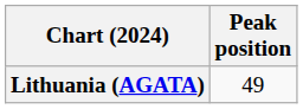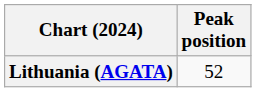 <table class="wikitable plainrowheaders" style="text-align:center">
 <tr>
 <th scope="col">Chart (2024)</th>
 <th scope="col">Peak<br>position</th>
 </tr>
 <tr>
 <th scope="row">Lithuania (<a href='#'>AGATA</a>)</th>
-<td>49</td>
+<td>52</td>
 </tr>
 </table>
